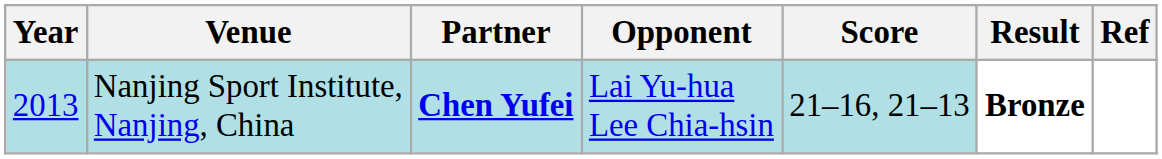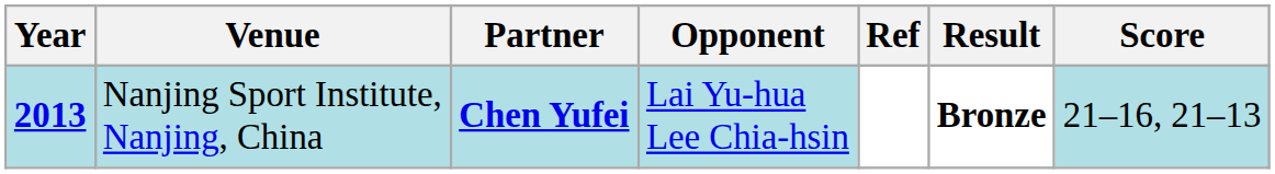 <table class="sortable wikitable" style="font-size: 90%;">
 <tr>
 <th>Year</th>
 <th>Venue</th>
 <th>Partner</th>
 <th>Opponent</th>
+<th>Ref</th>
+<th>Result</th>
 <th>Score</th>
-<th>Result</th>
-<th>Ref</th>
 </tr>
 <tr style="background:#B0E0E6">
-<td align="center"><a href='#'>2013</a></td>
+<td align="center"><strong><a href='#'>2013</a></strong></td>
 <td align="left">Nanjing Sport Institute,<br><a href='#'>Nanjing</a>, China</td>
 <td align="left"><strong> <a href='#'>Chen Yufei</a></strong></td>
 <td align="left"> <a href='#'>Lai Yu-hua</a><br> <a href='#'>Lee Chia-hsin</a></td>
+<td style="text-align:center; background:white"></td>
+<td style="text-align:left; background:white"> <strong>Bronze</strong></td>
 <td align="left">21–16, 21–13</td>
-<td style="text-align:left; background:white"> <strong>Bronze</strong></td>
-<td style="text-align:center; background:white"></td>
 </tr>
 </table>
